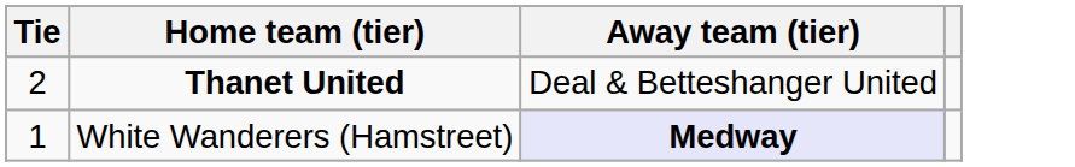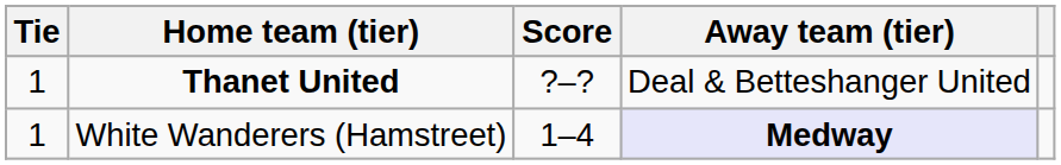 <table class="wikitable" style="text-align:center; font-size:85%">
 <tr>
 <th>Tie</th>
 <th>Home team (tier)</th>
+<th>Score</th>
 <th>Away team (tier)</th>
 <th></th>
 </tr>
 <tr>
-<td align="center">2</td>
+<td align="center">1</td>
 <td><strong>Thanet United</strong></td>
+<td align="center">?–?</td>
 <td>Deal & Betteshanger United</td>
 <td></td>
 </tr>
 <tr>
 <td align="center">1</td>
 <td>White Wanderers (Hamstreet)</td>
+<td align="center">1–4</td>
 <td style="background: lavender;"><strong>Medway</strong></td>
 <td></td>
 </tr>
 </table>
